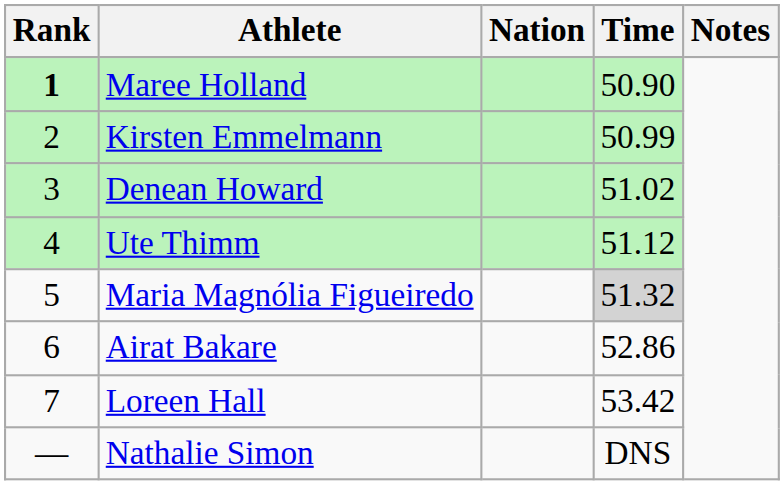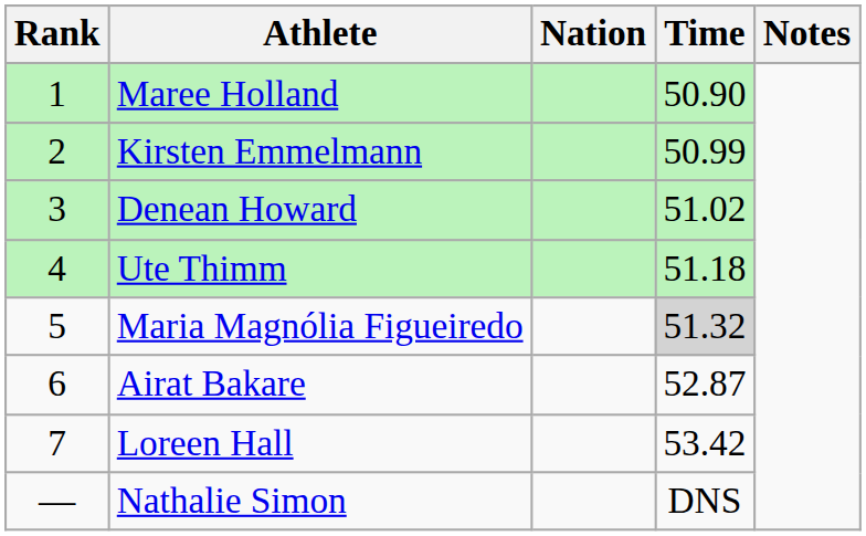 <table class="wikitable sortable" style="text-align:center">
 <tr>
 <th>Rank</th>
 <th>Athlete</th>
 <th>Nation</th>
 <th>Time</th>
 <th>Notes</th>
 </tr>
 <tr style="background:#bbf3bb;">
-<td><strong>1</strong></td>
+<td>1</td>
 <td align=left><a href='#'>Maree Holland</a></td>
 <td align=left></td>
 <td>50.90</td>
 </tr>
 <tr style="background:#bbf3bb;">
 <td>2</td>
 <td align=left><a href='#'>Kirsten Emmelmann</a></td>
 <td align=left></td>
 <td>50.99</td>
 </tr>
 <tr style="background:#bbf3bb;">
 <td>3</td>
 <td align=left><a href='#'>Denean Howard</a></td>
 <td align=left></td>
 <td>51.02</td>
 </tr>
 <tr style="background:#bbf3bb;">
 <td>4</td>
 <td align=left><a href='#'>Ute Thimm</a></td>
 <td align=left></td>
-<td>51.12</td>
+<td>51.18</td>
 </tr>
 <tr>
 <td>5</td>
 <td align=left><a href='#'>Maria Magnólia Figueiredo</a></td>
 <td align=left></td>
 <td style="background: lightgrey;">51.32</td>
 </tr>
 <tr>
 <td>6</td>
 <td align=left><a href='#'>Airat Bakare</a></td>
 <td align=left></td>
-<td>52.86</td>
+<td>52.87</td>
 </tr>
 <tr>
 <td>7</td>
 <td align=left><a href='#'>Loreen Hall</a></td>
 <td align=left></td>
 <td>53.42</td>
 </tr>
 <tr>
 <td align="center">—</td>
 <td align=left><a href='#'>Nathalie Simon</a></td>
 <td align=left></td>
 <td>DNS</td>
 </tr>
 </table>
